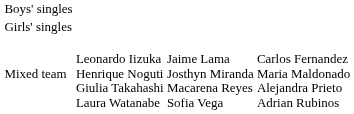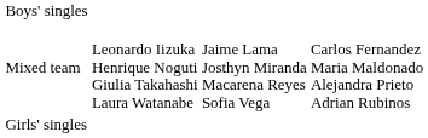 <table>
 <tr>
 <td nowrap>Boys' singles</td>
-<td></td>
-<td></td>
-<td></td>
-</tr>
-<tr>
-<td>Girls' singles</td>
 <td></td>
 <td></td>
 <td></td>
 </tr>
 <tr>
 <td>Mixed team</td>
 <td nowrap><br>Leonardo Iizuka<br>Henrique Noguti<br>Giulia Takahashi<br>Laura Watanabe</td>
 <td nowrap><br>Jaime Lama<br>Josthyn Miranda<br>Macarena Reyes<br>Sofia Vega</td>
 <td nowrap><br>Carlos Fernandez<br>Maria Maldonado<br>Alejandra Prieto<br>Adrian Rubinos</td>
 </tr>
+<tr>
+<td>Girls' singles</td>
+<td></td>
+<td></td>
+<td></td>
+</tr>
 </table>
